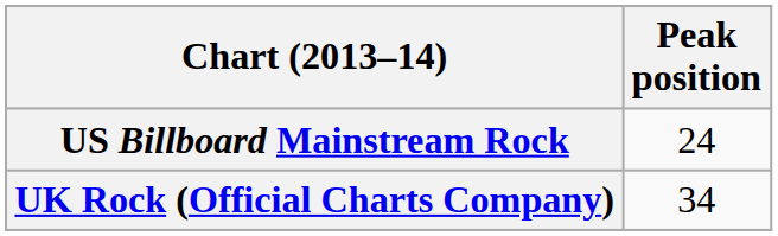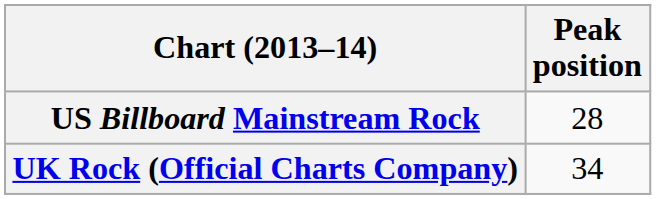 <table class="wikitable sortable plainrowheaders" style="text-align:center">
 <tr>
 <th scope="col">Chart (2013–14)</th>
 <th scope="col">Peak<br>position</th>
 </tr>
 <tr>
 <th scope="row">US <em>Billboard</em> <a href='#'>Mainstream Rock</a></th>
-<td>24</td>
+<td>28</td>
 </tr>
 <tr>
 <th scope="row"><a href='#'>UK Rock</a> (<a href='#'>Official Charts Company</a>)</th>
 <td>34</td>
 </tr>
 </table>
